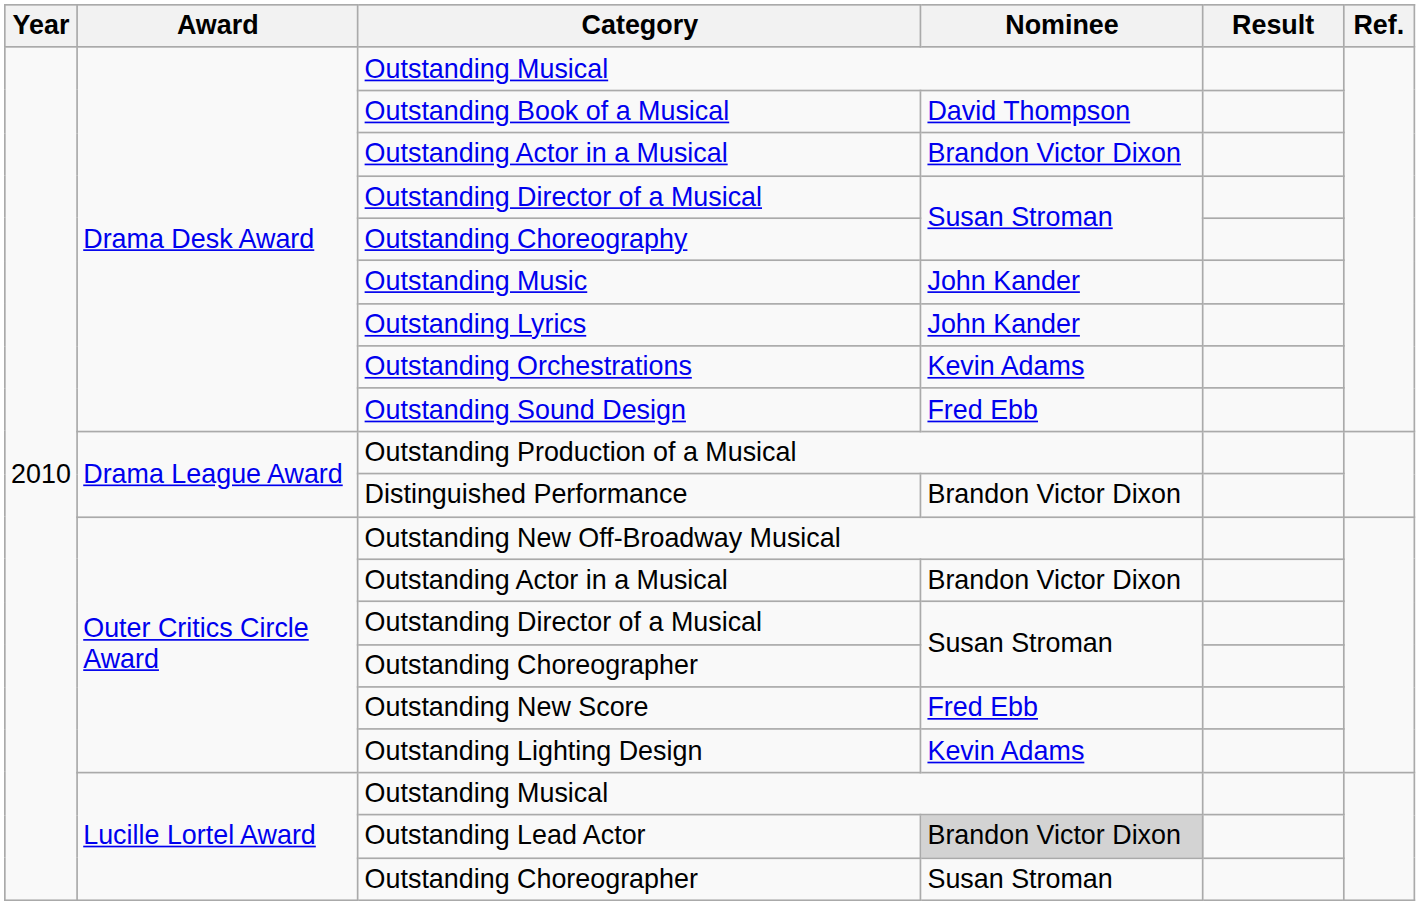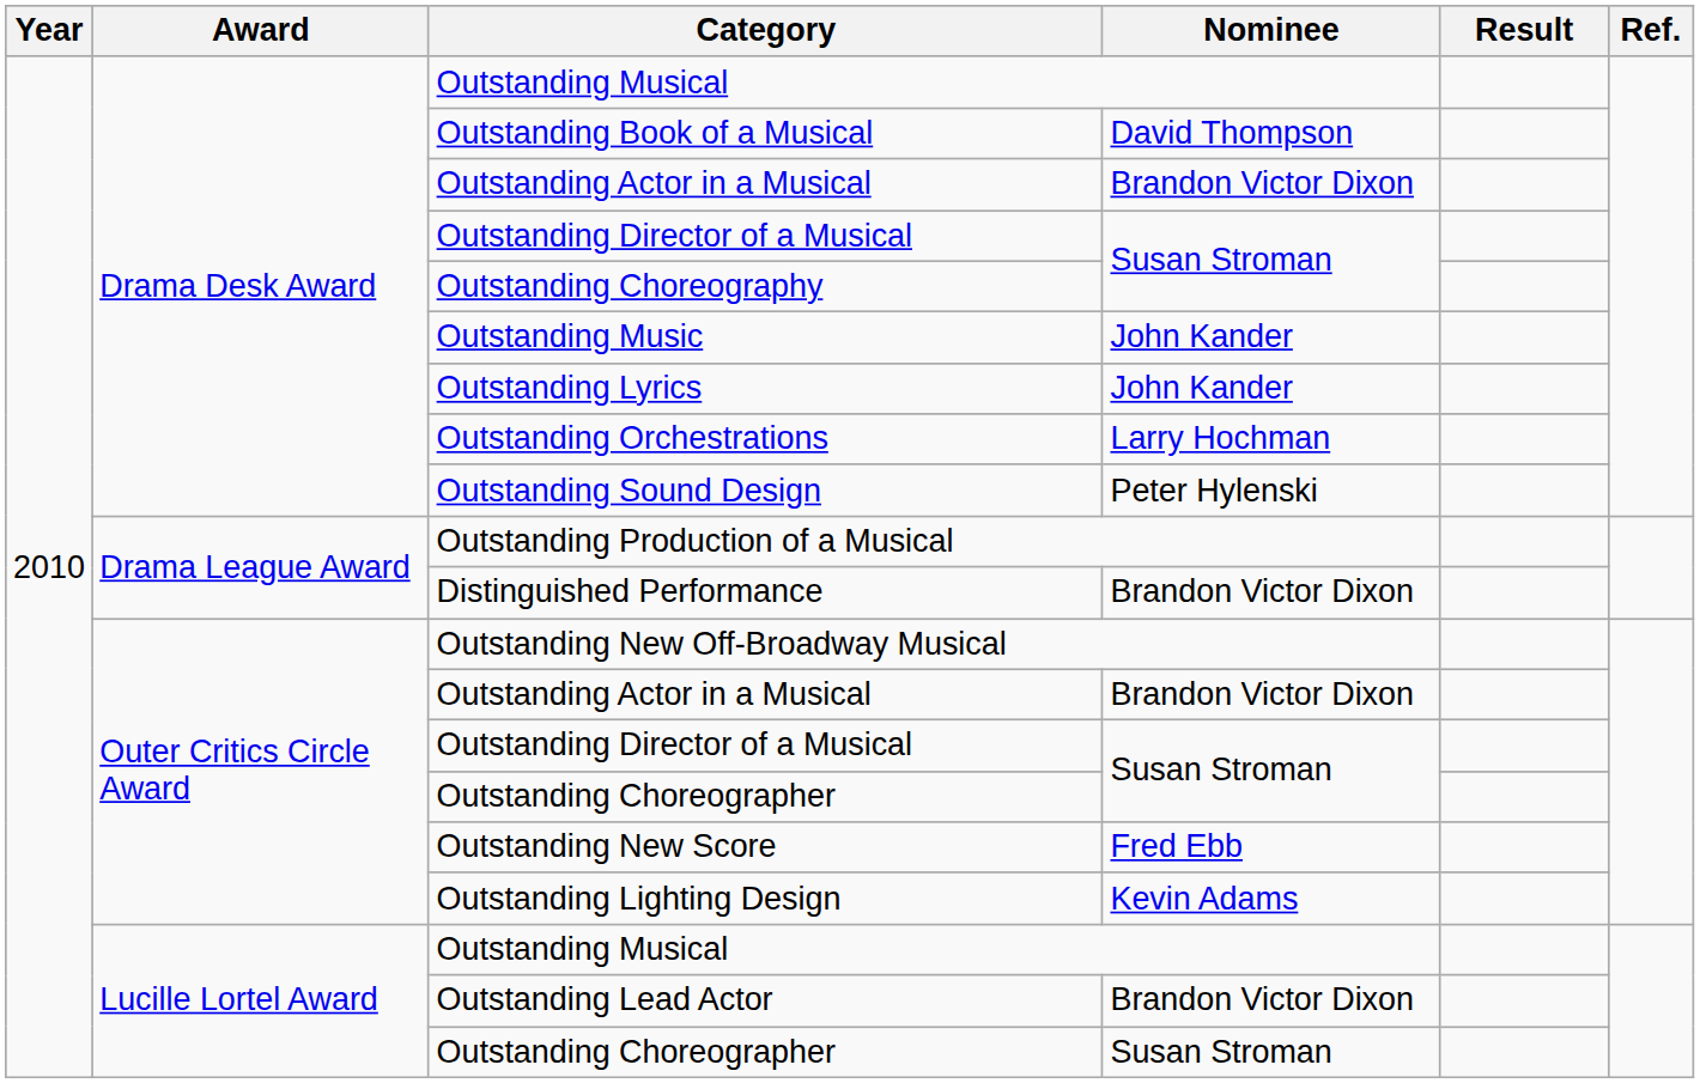 <table class="wikitable" style="width:95%;">
 <tr>
 <th style="width:5%;">Year</th>
 <th style="width:20%;">Award</th>
 <th style="width:40%;">Category</th>
 <th style="width:20%;">Nominee</th>
 <th style="width:10%;">Result</th>
 <th style="width:5%;">Ref.</th>
 </tr>
 <tr>
 <td rowspan="20" style="text-align:center;">2010</td>
 <td rowspan="9"><a href='#'>Drama Desk Award</a></td>
 <td colspan="2"><a href='#'>Outstanding Musical</a></td>
 <td></td>
 <td rowspan="9" style="text-align:center;"></td>
 </tr>
 <tr>
 <td><a href='#'>Outstanding Book of a Musical</a></td>
 <td><a href='#'>David Thompson</a></td>
 <td></td>
 </tr>
 <tr>
 <td><a href='#'>Outstanding Actor in a Musical</a></td>
 <td><a href='#'>Brandon Victor Dixon</a></td>
 <td></td>
 </tr>
 <tr>
 <td><a href='#'>Outstanding Director of a Musical</a></td>
 <td rowspan="2"><a href='#'>Susan Stroman</a></td>
 <td></td>
 </tr>
 <tr>
 <td><a href='#'>Outstanding Choreography</a></td>
 <td></td>
 </tr>
 <tr>
 <td><a href='#'>Outstanding Music</a></td>
 <td><a href='#'>John Kander</a></td>
 <td></td>
 </tr>
 <tr>
 <td><a href='#'>Outstanding Lyrics</a></td>
 <td><a href='#'>John Kander</a></td>
 <td></td>
 </tr>
 <tr>
 <td><a href='#'>Outstanding Orchestrations</a></td>
-<td><a href='#'>Kevin Adams</a></td>
+<td><a href='#'>Larry Hochman</a></td>
 <td></td>
 </tr>
 <tr>
 <td><a href='#'>Outstanding Sound Design</a></td>
-<td><a href='#'>Fred Ebb</a></td>
+<td>Peter Hylenski</td>
 <td></td>
 </tr>
 <tr>
 <td rowspan="2"><a href='#'>Drama League Award</a></td>
 <td colspan="2">Outstanding Production of a Musical</td>
 <td></td>
 <td rowspan="2"  style="text-align:center;"></td>
 </tr>
 <tr>
 <td>Distinguished Performance</td>
 <td>Brandon Victor Dixon</td>
 <td></td>
 </tr>
 <tr>
 <td rowspan="6"><a href='#'>Outer Critics Circle Award</a></td>
 <td colspan="2">Outstanding New Off-Broadway Musical</td>
 <td></td>
 <td rowspan="6"  style="text-align:center;"></td>
 </tr>
 <tr>
 <td>Outstanding Actor in a Musical</td>
 <td>Brandon Victor Dixon</td>
 <td></td>
 </tr>
 <tr>
 <td>Outstanding Director of a Musical</td>
 <td rowspan="2">Susan Stroman</td>
 <td></td>
 </tr>
 <tr>
 <td>Outstanding Choreographer</td>
 <td></td>
 </tr>
 <tr>
 <td>Outstanding New Score</td>
 <td><a href='#'>Fred Ebb</a></td>
 <td></td>
 </tr>
 <tr>
 <td>Outstanding Lighting Design</td>
 <td><a href='#'>Kevin Adams</a></td>
 <td></td>
 </tr>
 <tr>
 <td rowspan="3"><a href='#'>Lucille Lortel Award</a></td>
 <td colspan="2">Outstanding Musical</td>
 <td></td>
 <td rowspan="3"  style="text-align:center;"></td>
 </tr>
 <tr>
 <td>Outstanding Lead Actor</td>
-<td style="background: lightgrey;">Brandon Victor Dixon</td>
+<td>Brandon Victor Dixon</td>
 <td></td>
 </tr>
 <tr>
 <td>Outstanding Choreographer</td>
 <td>Susan Stroman</td>
 <td></td>
 </tr>
 </table>
